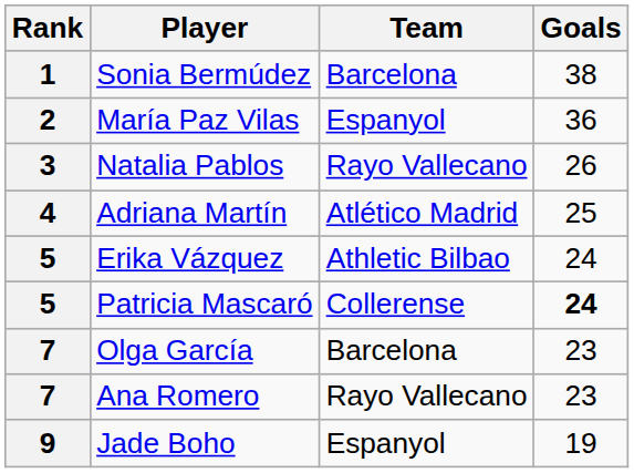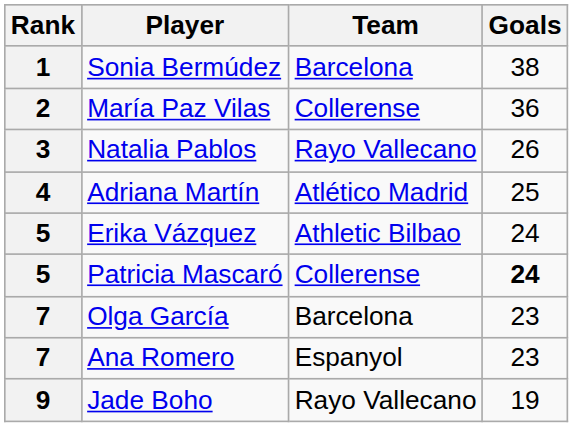 <table class="wikitable">
 <tr>
 <th>Rank</th>
 <th>Player</th>
 <th>Team</th>
 <th>Goals</th>
 </tr>
 <tr>
 <th>1</th>
 <td> <a href='#'>Sonia Bermúdez</a></td>
 <td><a href='#'>Barcelona</a></td>
 <td align=center>38</td>
 </tr>
 <tr>
 <th>2</th>
 <td> <a href='#'>María Paz Vilas</a></td>
-<td><a href='#'>Espanyol</a></td>
+<td><a href='#'>Collerense</a></td>
 <td align=center>36</td>
 </tr>
 <tr>
 <th>3</th>
 <td> <a href='#'>Natalia Pablos</a></td>
 <td><a href='#'>Rayo Vallecano</a></td>
 <td align=center>26</td>
 </tr>
 <tr>
 <th>4</th>
 <td> <a href='#'>Adriana Martín</a></td>
 <td><a href='#'>Atlético Madrid</a></td>
 <td align=center>25</td>
 </tr>
 <tr>
 <th>5</th>
 <td> <a href='#'>Erika Vázquez</a></td>
 <td><a href='#'>Athletic Bilbao</a></td>
 <td align=center>24</td>
 </tr>
 <tr>
 <th>5</th>
 <td> <a href='#'>Patricia Mascaró</a></td>
 <td><a href='#'>Collerense</a></td>
 <td align=center><strong>24</strong></td>
 </tr>
 <tr>
 <th>7</th>
 <td> <a href='#'>Olga García</a></td>
 <td>Barcelona</td>
 <td align=center>23</td>
 </tr>
 <tr>
 <th>7</th>
 <td> <a href='#'>Ana Romero</a></td>
-<td>Rayo Vallecano</td>
+<td>Espanyol</td>
 <td align=center>23</td>
 </tr>
 <tr>
 <th>9</th>
 <td> <a href='#'>Jade Boho</a></td>
-<td>Espanyol</td>
+<td>Rayo Vallecano</td>
 <td align=center>19</td>
 </tr>
 </table>
